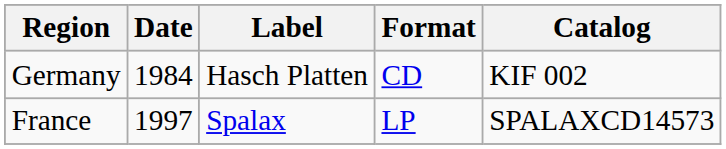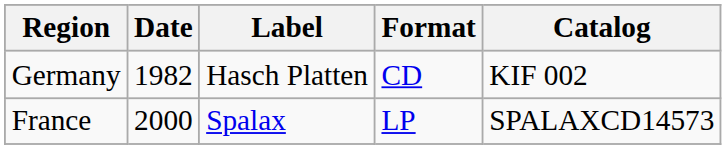 <table class="wikitable">
 <tr>
 <th>Region</th>
 <th>Date</th>
 <th>Label</th>
 <th>Format</th>
 <th>Catalog</th>
 </tr>
 <tr>
 <td>Germany</td>
-<td>1984</td>
+<td>1982</td>
 <td>Hasch Platten</td>
 <td><a href='#'>CD</a></td>
 <td>KIF 002</td>
 </tr>
 <tr>
 <td>France</td>
-<td>1997</td>
+<td>2000</td>
 <td><a href='#'>Spalax</a></td>
 <td><a href='#'>LP</a></td>
 <td>SPALAXCD14573</td>
 </tr>
 </table>
